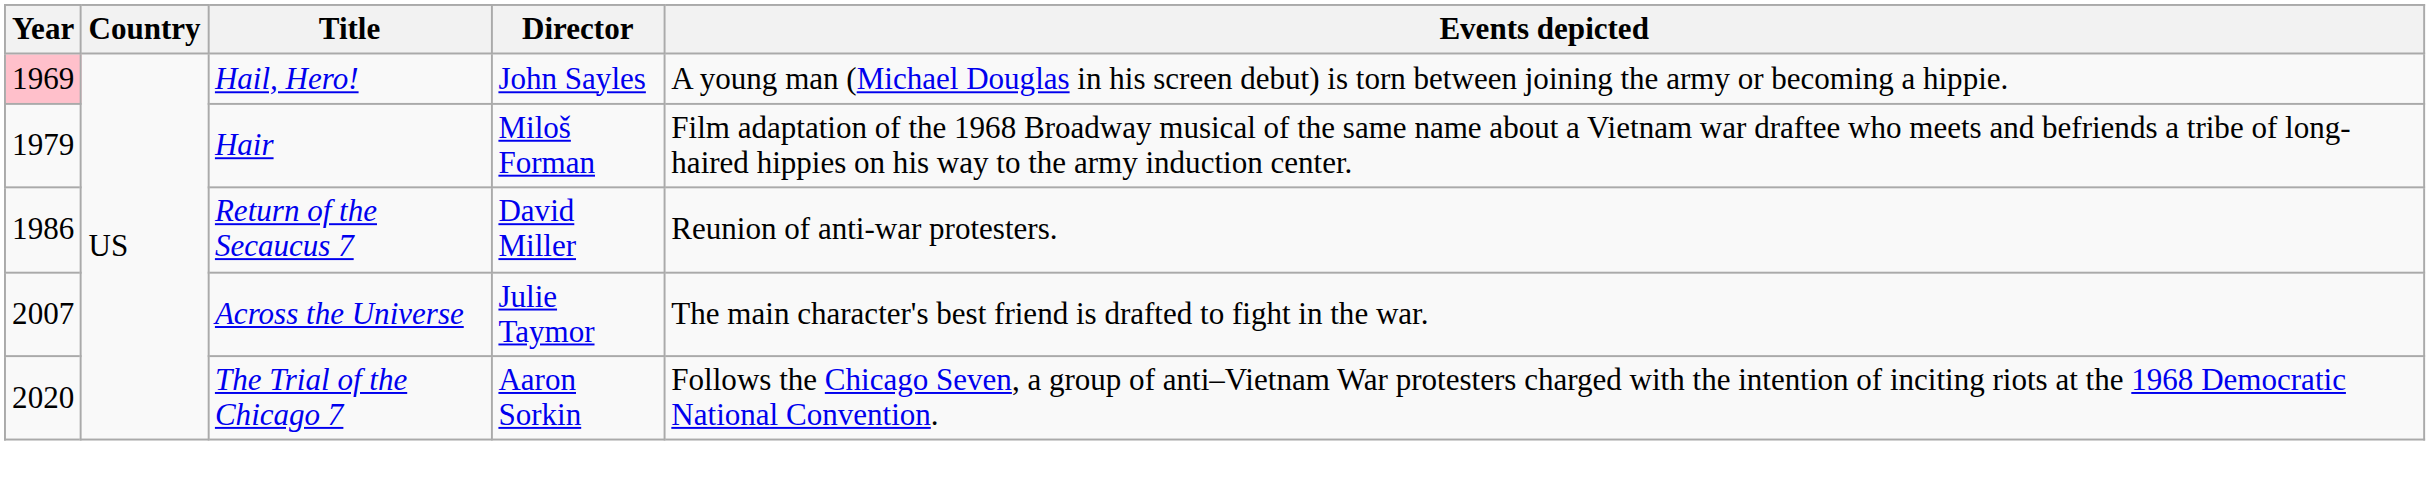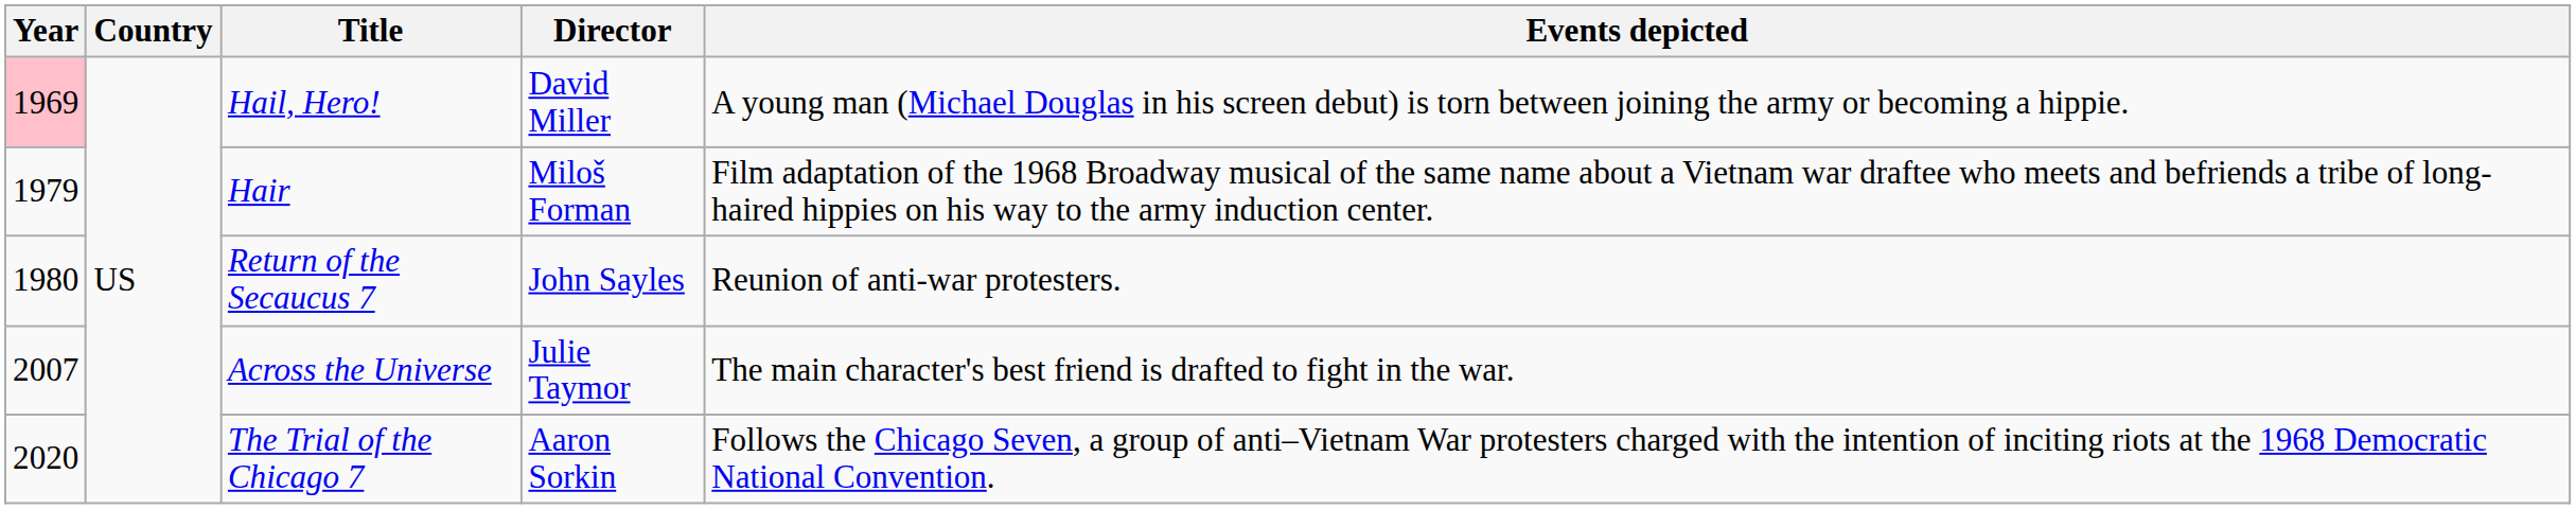 <table class="wikitable sortable">
 <tr>
 <th>Year</th>
 <th>Country</th>
 <th>Title</th>
 <th>Director</th>
 <th class="unsortable">Events depicted</th>
 </tr>
 <tr>
 <td style="background: pink;">1969</td>
 <td rowspan="5">US</td>
 <td><em><a href='#'>Hail, Hero!</a></em></td>
-<td><a href='#'>John Sayles</a></td>
+<td><a href='#'>David Miller</a></td>
 <td>A young man (<a href='#'>Michael Douglas</a> in his screen debut) is torn between joining the army or becoming a hippie.</td>
 </tr>
 <tr>
 <td>1979</td>
 <td><em><a href='#'>Hair</a></em></td>
 <td><a href='#'>Miloš Forman</a></td>
 <td>Film adaptation of the 1968 Broadway musical of the same name about a Vietnam war draftee who meets and befriends a tribe of long-haired hippies on his way to the army induction center.</td>
 </tr>
 <tr>
-<td>1986</td>
+<td>1980</td>
 <td><em><a href='#'>Return of the Secaucus 7</a></em></td>
-<td><a href='#'>David Miller</a></td>
+<td><a href='#'>John Sayles</a></td>
 <td>Reunion of anti-war protesters.</td>
 </tr>
 <tr>
 <td>2007</td>
 <td><em><a href='#'>Across the Universe</a></em></td>
 <td><a href='#'>Julie Taymor</a></td>
 <td>The main character's best friend is drafted to fight in the war.</td>
 </tr>
 <tr>
 <td>2020</td>
 <td><em><a href='#'>The Trial of the Chicago 7</a></em></td>
 <td><a href='#'>Aaron Sorkin</a></td>
 <td>Follows the <a href='#'>Chicago Seven</a>, a group of anti–Vietnam War protesters charged with the intention of inciting riots at the <a href='#'>1968 Democratic National Convention</a>.</td>
 </tr>
 </table>
